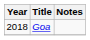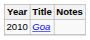 <table class="wikitable sortable">
 <tr>
 <th>Year</th>
 <th>Title</th>
 <th>Notes</th>
 </tr>
 <tr>
-<td>2018</td>
+<td>2010</td>
 <td><em><a href='#'>Goa</a></em></td>
 <td></td>
 </tr>
 <tr>
 </tr>
 </table>
